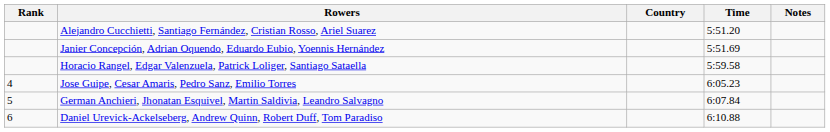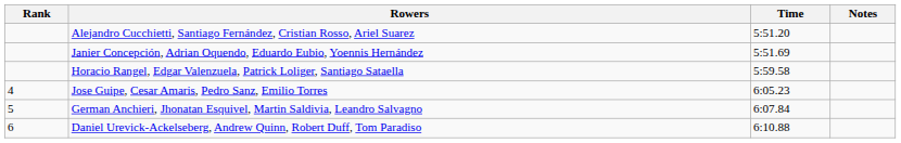 <table class="wikitable" width=60%>
 <tr>
 <th>Rank</th>
 <th>Rowers</th>
-<th>Country</th>
 <th>Time</th>
 <th>Notes</th>
 </tr>
 <tr>
 <td></td>
 <td><a href='#'>Alejandro Cucchietti</a>, <a href='#'>Santiago Fernández</a>, <a href='#'>Cristian Rosso</a>, <a href='#'>Ariel Suarez</a></td>
-<td></td>
 <td>5:51.20</td>
 <td></td>
 </tr>
 <tr>
 <td></td>
 <td><a href='#'>Janier Concepción</a>, <a href='#'>Adrian Oquendo</a>, <a href='#'>Eduardo Eubio</a>, <a href='#'>Yoennis Hernández</a></td>
-<td></td>
 <td>5:51.69</td>
 <td></td>
 </tr>
 <tr>
 <td></td>
 <td><a href='#'>Horacio Rangel</a>, <a href='#'>Edgar Valenzuela</a>, <a href='#'>Patrick Loliger</a>, <a href='#'>Santiago Sataella</a></td>
-<td></td>
 <td>5:59.58</td>
 <td></td>
 </tr>
 <tr>
 <td>4</td>
 <td><a href='#'>Jose Guipe</a>, <a href='#'>Cesar Amaris</a>, <a href='#'>Pedro Sanz</a>, <a href='#'>Emilio Torres</a></td>
-<td></td>
 <td>6:05.23</td>
 <td></td>
 </tr>
 <tr>
 <td>5</td>
 <td><a href='#'>German Anchieri</a>, <a href='#'>Jhonatan Esquivel</a>, <a href='#'>Martin Saldivia</a>, <a href='#'>Leandro Salvagno</a></td>
-<td></td>
 <td>6:07.84</td>
 <td></td>
 </tr>
 <tr>
 <td>6</td>
 <td><a href='#'>Daniel Urevick-Ackelseberg</a>, <a href='#'>Andrew Quinn</a>, <a href='#'>Robert Duff</a>, <a href='#'>Tom Paradiso</a></td>
-<td></td>
 <td>6:10.88</td>
 <td></td>
 </tr>
 </table>
